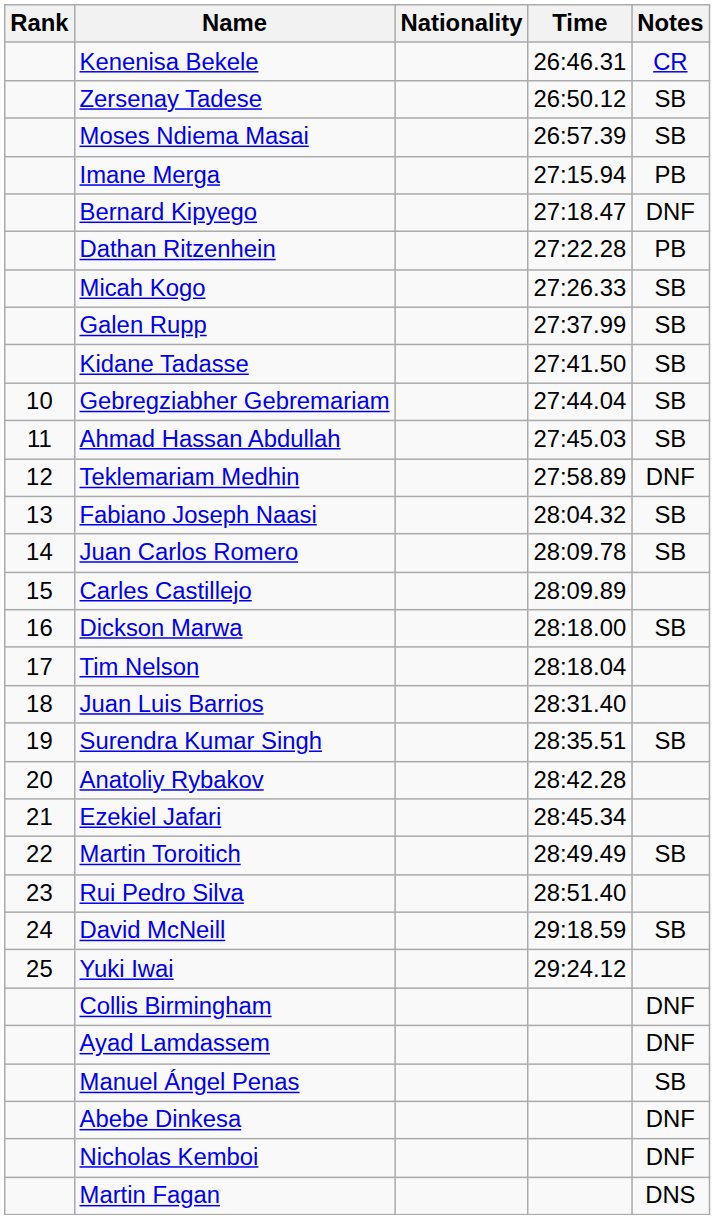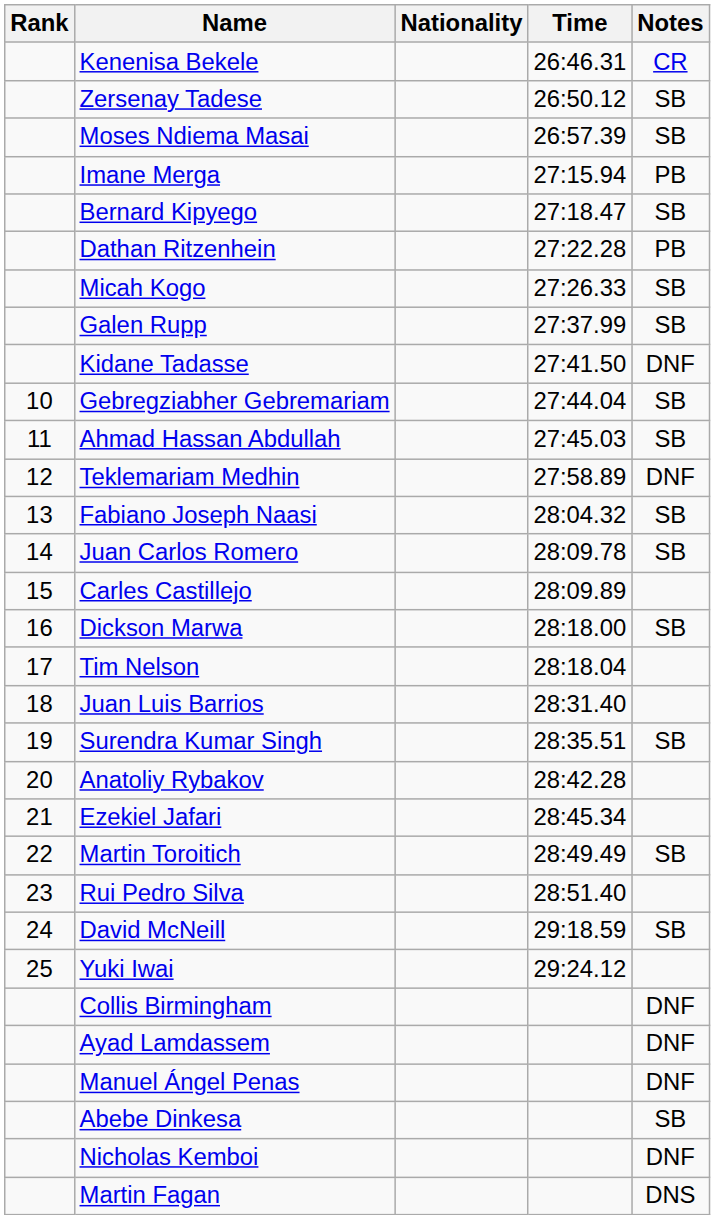 <table class="wikitable sortable" style="text-align:center">
 <tr>
 <th>Rank</th>
 <th>Name</th>
 <th>Nationality</th>
 <th>Time</th>
 <th>Notes</th>
 </tr>
 <tr>
 <td></td>
 <td align=left><a href='#'>Kenenisa Bekele</a></td>
 <td align=left></td>
 <td>26:46.31</td>
 <td><a href='#'>CR</a></td>
 </tr>
 <tr>
 <td></td>
 <td align=left><a href='#'>Zersenay Tadese</a></td>
 <td align=left></td>
 <td>26:50.12</td>
 <td>SB</td>
 </tr>
 <tr>
 <td></td>
 <td align=left><a href='#'>Moses Ndiema Masai</a></td>
 <td align=left></td>
 <td>26:57.39</td>
 <td>SB</td>
 </tr>
 <tr>
 <td></td>
 <td align=left><a href='#'>Imane Merga</a></td>
 <td align=left></td>
 <td>27:15.94</td>
 <td>PB</td>
 </tr>
 <tr>
 <td></td>
 <td align=left><a href='#'>Bernard Kipyego</a></td>
 <td align=left></td>
 <td>27:18.47</td>
-<td>DNF</td>
+<td>SB</td>
 </tr>
 <tr>
 <td></td>
 <td align=left><a href='#'>Dathan Ritzenhein</a></td>
 <td align=left></td>
 <td>27:22.28</td>
 <td>PB</td>
 </tr>
 <tr>
 <td></td>
 <td align=left><a href='#'>Micah Kogo</a></td>
 <td align=left></td>
 <td>27:26.33</td>
 <td>SB</td>
 </tr>
 <tr>
 <td></td>
 <td align=left><a href='#'>Galen Rupp</a></td>
 <td align=left></td>
 <td>27:37.99</td>
 <td>SB</td>
 </tr>
 <tr>
 <td></td>
 <td align=left><a href='#'>Kidane Tadasse</a></td>
 <td align=left></td>
 <td>27:41.50</td>
-<td>SB</td>
+<td>DNF</td>
 </tr>
 <tr>
 <td>10</td>
 <td align=left><a href='#'>Gebregziabher Gebremariam</a></td>
 <td align=left></td>
 <td>27:44.04</td>
 <td>SB</td>
 </tr>
 <tr>
 <td>11</td>
 <td align=left><a href='#'>Ahmad Hassan Abdullah</a></td>
 <td align=left></td>
 <td>27:45.03</td>
 <td>SB</td>
 </tr>
 <tr>
 <td>12</td>
 <td align=left><a href='#'>Teklemariam Medhin</a></td>
 <td align=left></td>
 <td>27:58.89</td>
 <td>DNF</td>
 </tr>
 <tr>
 <td>13</td>
 <td align=left><a href='#'>Fabiano Joseph Naasi</a></td>
 <td align=left></td>
 <td>28:04.32</td>
 <td>SB</td>
 </tr>
 <tr>
 <td>14</td>
 <td align=left><a href='#'>Juan Carlos Romero</a></td>
 <td align=left></td>
 <td>28:09.78</td>
 <td>SB</td>
 </tr>
 <tr>
 <td>15</td>
 <td align=left><a href='#'>Carles Castillejo</a></td>
 <td align=left></td>
 <td>28:09.89</td>
 <td></td>
 </tr>
 <tr>
 <td>16</td>
 <td align=left><a href='#'>Dickson Marwa</a></td>
 <td align=left></td>
 <td>28:18.00</td>
 <td>SB</td>
 </tr>
 <tr>
 <td>17</td>
 <td align=left><a href='#'>Tim Nelson</a></td>
 <td align=left></td>
 <td>28:18.04</td>
 <td></td>
 </tr>
 <tr>
 <td>18</td>
 <td align=left><a href='#'>Juan Luis Barrios</a></td>
 <td align=left></td>
 <td>28:31.40</td>
 <td></td>
 </tr>
 <tr>
 <td>19</td>
 <td align=left><a href='#'>Surendra Kumar Singh</a></td>
 <td align=left></td>
 <td>28:35.51</td>
 <td>SB</td>
 </tr>
 <tr>
 <td>20</td>
 <td align=left><a href='#'>Anatoliy Rybakov</a></td>
 <td align=left></td>
 <td>28:42.28</td>
 <td></td>
 </tr>
 <tr>
 <td>21</td>
 <td align=left><a href='#'>Ezekiel Jafari</a></td>
 <td align=left></td>
 <td>28:45.34</td>
 <td></td>
 </tr>
 <tr>
 <td>22</td>
 <td align=left><a href='#'>Martin Toroitich</a></td>
 <td align=left></td>
 <td>28:49.49</td>
 <td>SB</td>
 </tr>
 <tr>
 <td>23</td>
 <td align=left><a href='#'>Rui Pedro Silva</a></td>
 <td align=left></td>
 <td>28:51.40</td>
 <td></td>
 </tr>
 <tr>
 <td>24</td>
 <td align=left><a href='#'>David McNeill</a></td>
 <td align=left></td>
 <td>29:18.59</td>
 <td>SB</td>
 </tr>
 <tr>
 <td>25</td>
 <td align=left><a href='#'>Yuki Iwai</a></td>
 <td align=left></td>
 <td>29:24.12</td>
 <td></td>
 </tr>
 <tr>
 <td></td>
 <td align=left><a href='#'>Collis Birmingham</a></td>
 <td align=left></td>
 <td></td>
 <td>DNF</td>
 </tr>
 <tr>
 <td></td>
 <td align=left><a href='#'>Ayad Lamdassem</a></td>
 <td align=left></td>
 <td></td>
 <td>DNF</td>
 </tr>
 <tr>
 <td></td>
 <td align=left><a href='#'>Manuel Ángel Penas</a></td>
 <td align=left></td>
 <td></td>
-<td>SB</td>
+<td>DNF</td>
 </tr>
 <tr>
 <td></td>
 <td align=left><a href='#'>Abebe Dinkesa</a></td>
 <td align=left></td>
 <td></td>
-<td>DNF</td>
+<td>SB</td>
 </tr>
 <tr>
 <td></td>
 <td align=left><a href='#'>Nicholas Kemboi</a></td>
 <td align=left></td>
 <td></td>
 <td>DNF</td>
 </tr>
 <tr>
 <td></td>
 <td align=left><a href='#'>Martin Fagan</a></td>
 <td align=left></td>
 <td></td>
 <td>DNS</td>
 </tr>
 </table>
